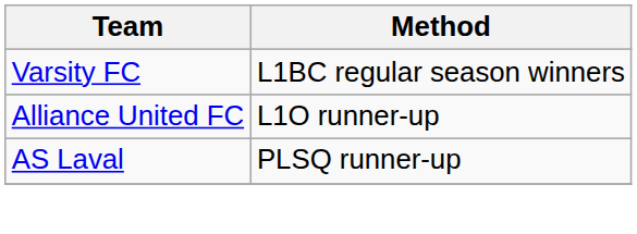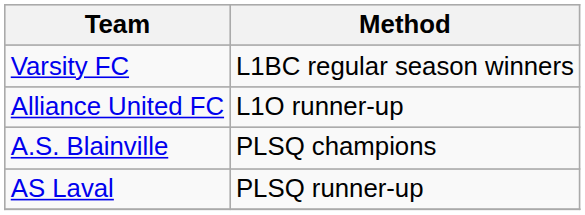 <table class="wikitable">
 <tr>
 <th>Team</th>
 <th>Method</th>
 </tr>
 <tr>
 <td> <a href='#'>Varsity FC</a></td>
 <td>L1BC regular season winners</td>
 </tr>
 <tr>
 <td> <a href='#'>Alliance United FC</a></td>
 <td>L1O runner-up</td>
 </tr>
 <tr>
+<td> <a href='#'>A.S. Blainville</a></td>
+<td>PLSQ champions</td>
+</tr>
+<tr>
 <td> <a href='#'>AS Laval</a></td>
 <td>PLSQ runner-up</td>
 </tr>
 <tr>
 </tr>
 </table>
